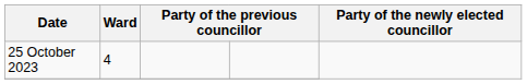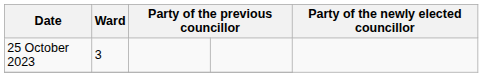 <table class="wikitable">
 <tr>
 <th>Date</th>
 <th>Ward</th>
 <th colspan=2>Party of the previous councillor</th>
 <th colspan=2>Party of the newly elected councillor</th>
 </tr>
 <tr>
 <td>25 October 2023</td>
-<td>4</td>
+<td>3</td>
 <td></td>
 <td></td>
 </tr>
 <tr>
 </tr>
 </table>
